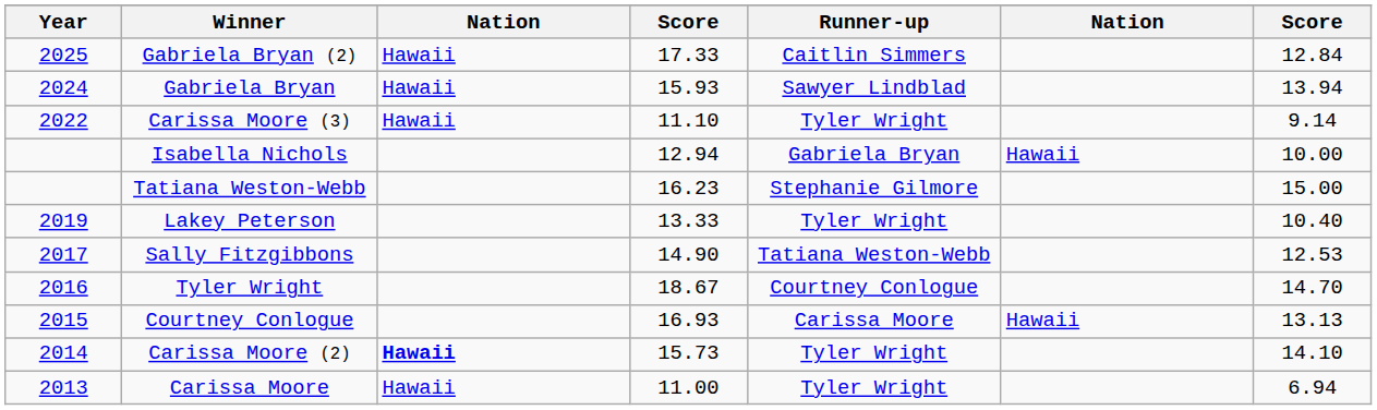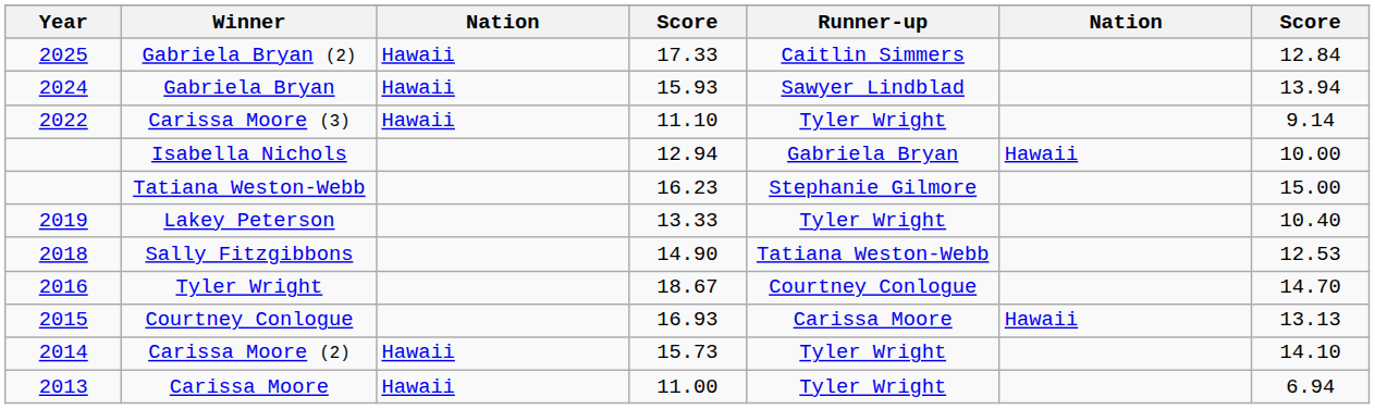 <table class="wikitable" border="1">
 <tr>
 </tr>
 <tr>
 <th width=70>Year</th>
 <th width=160>Winner</th>
 <th width=160>Nation</th>
 <th width=70>Score</th>
 <th width=160>Runner-up</th>
 <th width=160>Nation</th>
 <th width=70>Score</th>
 </tr>
 <tr>
 <td align=center><a href='#'>2025</a></td>
 <td align=center><a href='#'>Gabriela Bryan</a> <small>(2)</small></td>
 <td> <a href='#'>Hawaii</a></td>
 <td align=center>17.33</td>
 <td align=center><a href='#'>Caitlin Simmers</a></td>
 <td></td>
 <td align=center>12.84</td>
 </tr>
 <tr>
 <td align=center><a href='#'>2024</a></td>
 <td align=center><a href='#'>Gabriela Bryan</a></td>
 <td> <a href='#'>Hawaii</a></td>
 <td align=center>15.93</td>
 <td align=center><a href='#'>Sawyer Lindblad</a></td>
 <td></td>
 <td align=center>13.94</td>
 </tr>
 <tr>
 <td align=center><a href='#'>2022</a></td>
 <td align=center><a href='#'>Carissa Moore</a> <small>(3)</small></td>
 <td> <a href='#'>Hawaii</a></td>
 <td align=center>11.10</td>
 <td align=center><a href='#'>Tyler Wright</a></td>
 <td></td>
 <td align=center>9.14</td>
 </tr>
 <tr>
 <td align=center></td>
 <td align=center><a href='#'>Isabella Nichols</a></td>
 <td></td>
 <td align=center>12.94</td>
 <td align=center><a href='#'>Gabriela Bryan</a></td>
 <td> <a href='#'>Hawaii</a></td>
 <td align=center>10.00</td>
 </tr>
 <tr>
 <td align=center><br></td>
 <td align=center><a href='#'>Tatiana Weston-Webb</a></td>
 <td></td>
 <td align=center>16.23</td>
 <td align=center><a href='#'>Stephanie Gilmore</a></td>
 <td></td>
 <td align=center>15.00</td>
 </tr>
 <tr>
 <td align=center><a href='#'>2019</a></td>
 <td align=center><a href='#'>Lakey Peterson</a></td>
 <td></td>
 <td align=center>13.33</td>
 <td align=center><a href='#'>Tyler Wright</a></td>
 <td></td>
 <td align=center>10.40</td>
 </tr>
 <tr>
-<td align=center><a href='#'>2017</a></td>
+<td align=center><a href='#'>2018</a></td>
 <td align=center><a href='#'>Sally Fitzgibbons</a></td>
 <td></td>
 <td align=center>14.90</td>
 <td align=center><a href='#'>Tatiana Weston-Webb</a></td>
 <td></td>
 <td align=center>12.53</td>
 </tr>
 <tr>
 <td align=center><a href='#'>2016</a></td>
 <td align=center><a href='#'>Tyler Wright</a></td>
 <td></td>
 <td align=center>18.67</td>
 <td align=center><a href='#'>Courtney Conlogue</a></td>
 <td></td>
 <td align=center>14.70</td>
 </tr>
 <tr>
 <td align=center><a href='#'>2015</a></td>
 <td align=center><a href='#'>Courtney Conlogue</a></td>
 <td></td>
 <td align=center>16.93</td>
 <td align=center><a href='#'>Carissa Moore</a></td>
 <td> <a href='#'>Hawaii</a></td>
 <td align=center>13.13</td>
 </tr>
 <tr>
 <td align=center><a href='#'>2014</a></td>
 <td align=center><a href='#'>Carissa Moore</a> <small>(2)</small></td>
-<td><strong> <a href='#'>Hawaii</a></strong></td>
+<td> <a href='#'>Hawaii</a></td>
 <td align=center>15.73</td>
 <td align=center><a href='#'>Tyler Wright</a></td>
 <td></td>
 <td align=center>14.10</td>
 </tr>
 <tr>
 <td align=center><a href='#'>2013</a></td>
 <td align=center><a href='#'>Carissa Moore</a></td>
 <td> <a href='#'>Hawaii</a></td>
 <td align=center>11.00</td>
 <td align=center><a href='#'>Tyler Wright</a></td>
 <td></td>
 <td align=center>6.94</td>
 </tr>
 </table>
